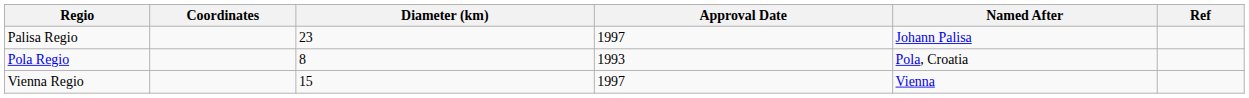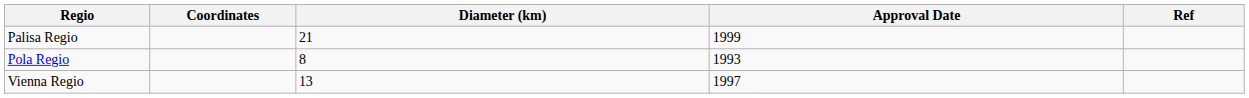 <table class="wikitable" style="min-width: 90%;">
 <tr>
 <th style="width:10em">Regio</th>
 <th style="width:10em">Coordinates</th>
 <th>Diameter (km)</th>
 <th>Approval Date</th>
-<th>Named After</th>
 <th>Ref</th>
 </tr>
 <tr>
 <td>Palisa Regio</td>
 <td></td>
-<td>23</td>
-<td>1997</td>
-<td><a href='#'>Johann Palisa</a></td>
+<td>21</td>
+<td>1999</td>
 <td></td>
 </tr>
 <tr>
 <td><a href='#'>Pola Regio</a></td>
 <td></td>
 <td>8</td>
 <td>1993</td>
-<td><a href='#'>Pola</a>, Croatia</td>
 <td></td>
 </tr>
 <tr>
 <td>Vienna Regio</td>
 <td></td>
-<td>15</td>
+<td>13</td>
 <td>1997</td>
-<td><a href='#'>Vienna</a></td>
 <td></td>
 </tr>
 </table>
